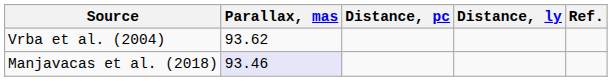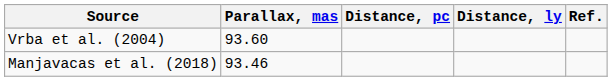 <table class="wikitable">
 <tr>
 <th>Source</th>
 <th>Parallax, <a href='#'>mas</a></th>
 <th>Distance, <a href='#'>pc</a></th>
 <th>Distance, <a href='#'>ly</a></th>
 <th>Ref.</th>
 </tr>
 <tr>
 <td>Vrba et al. (2004)</td>
-<td>93.62</td>
+<td>93.60</td>
 <td></td>
 <td></td>
 <td></td>
 </tr>
 <tr>
 <td>Manjavacas et al. (2018)</td>
-<td style="background: lavender;">93.46</td>
+<td>93.46</td>
 <td></td>
 <td></td>
 <td></td>
 </tr>
 </table>
